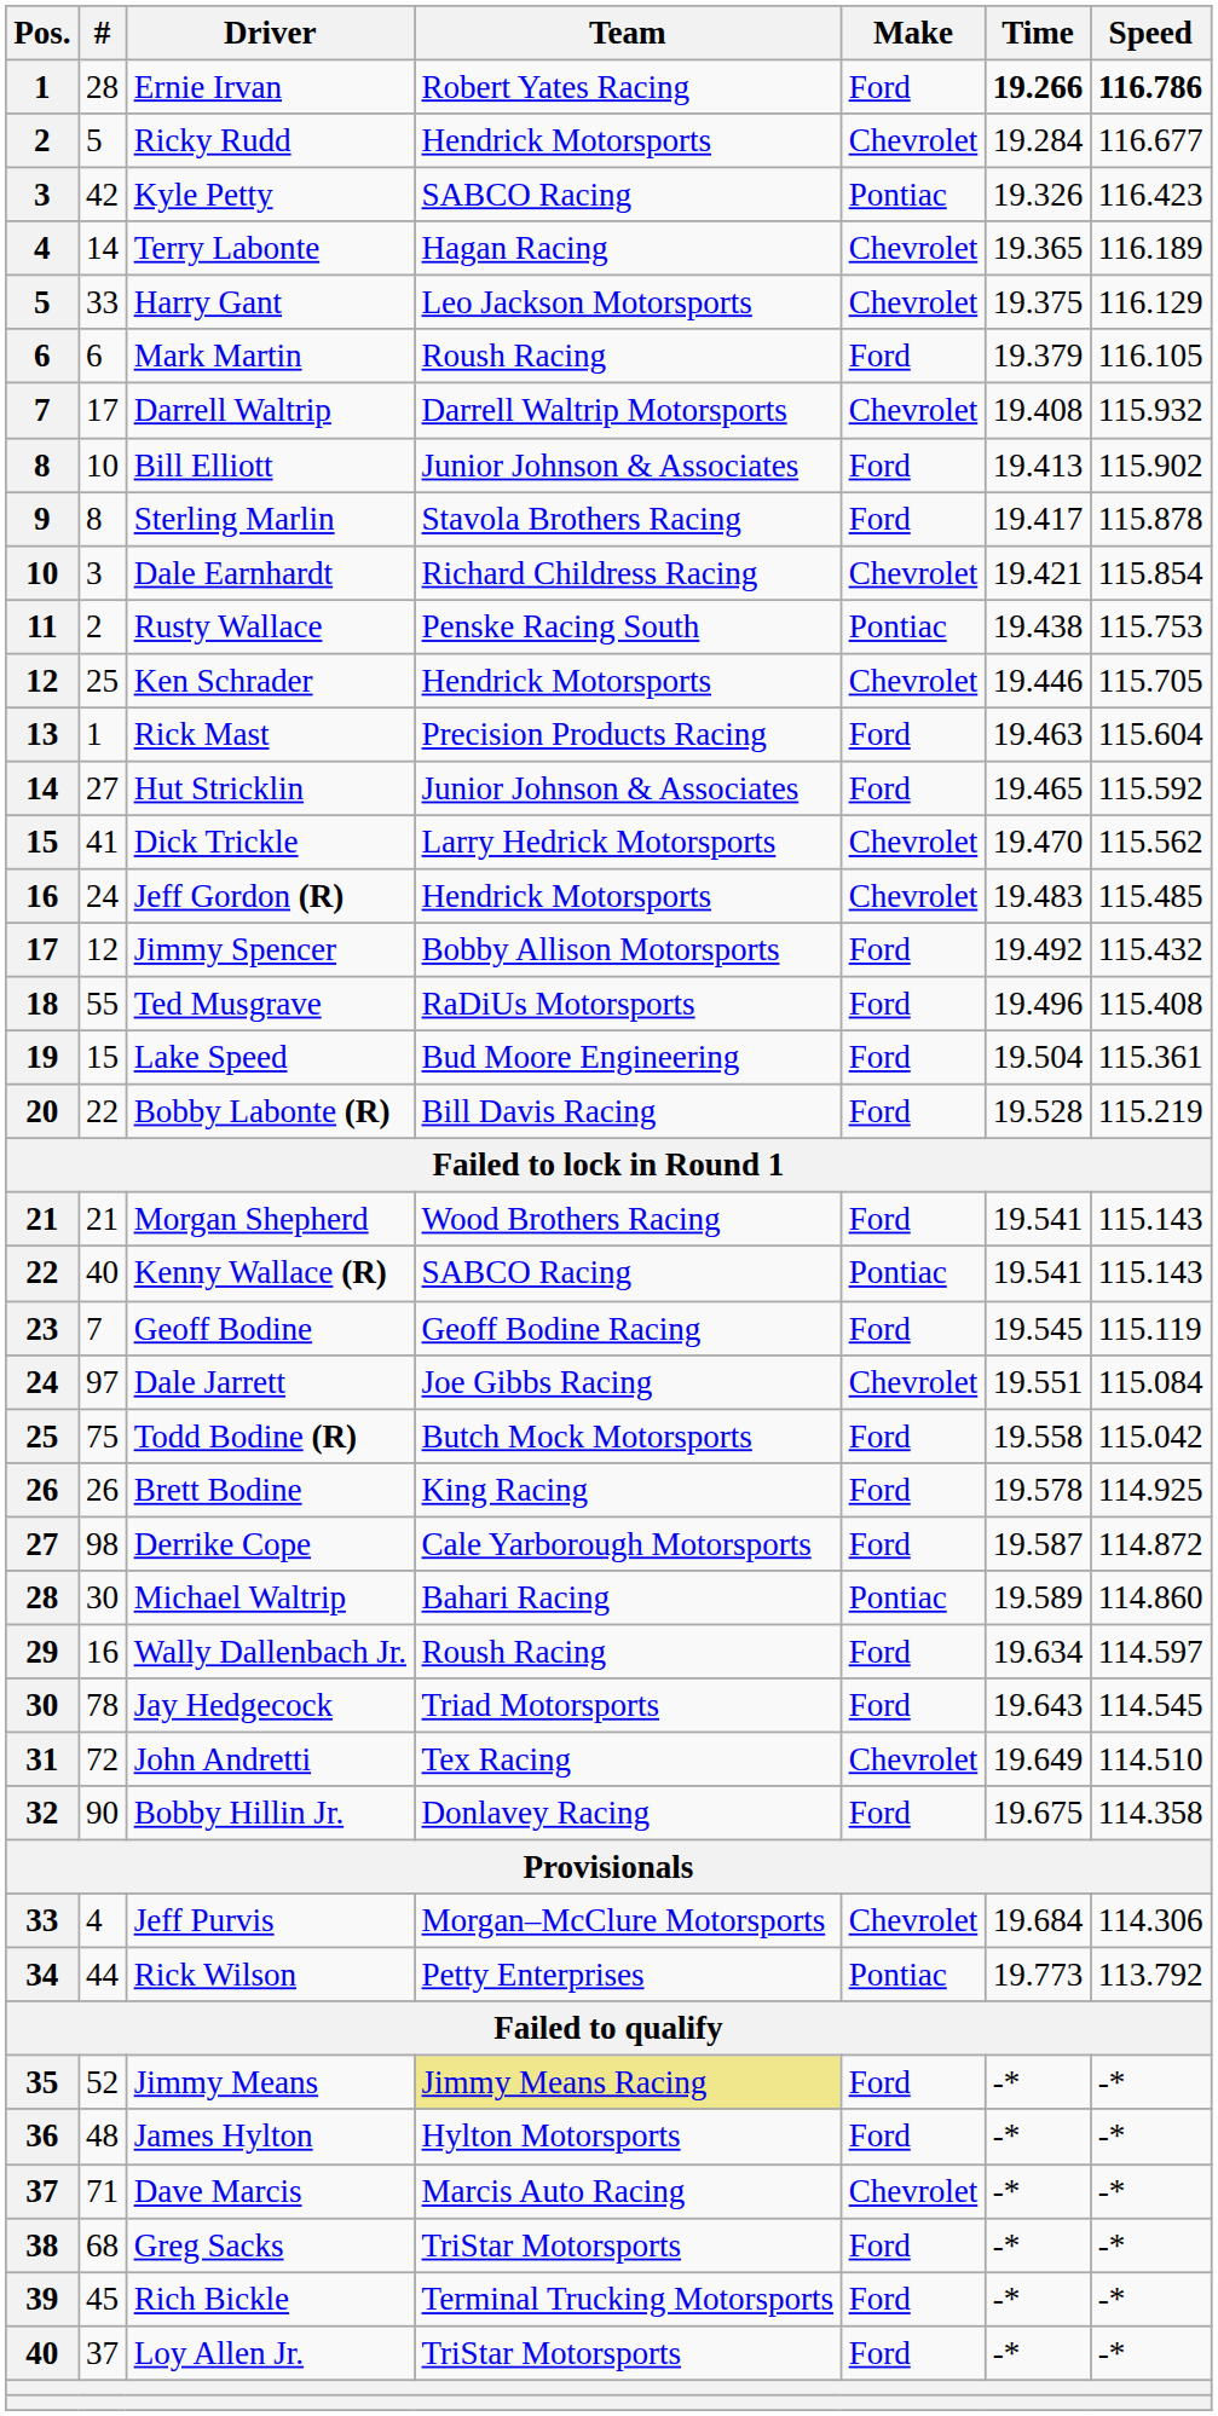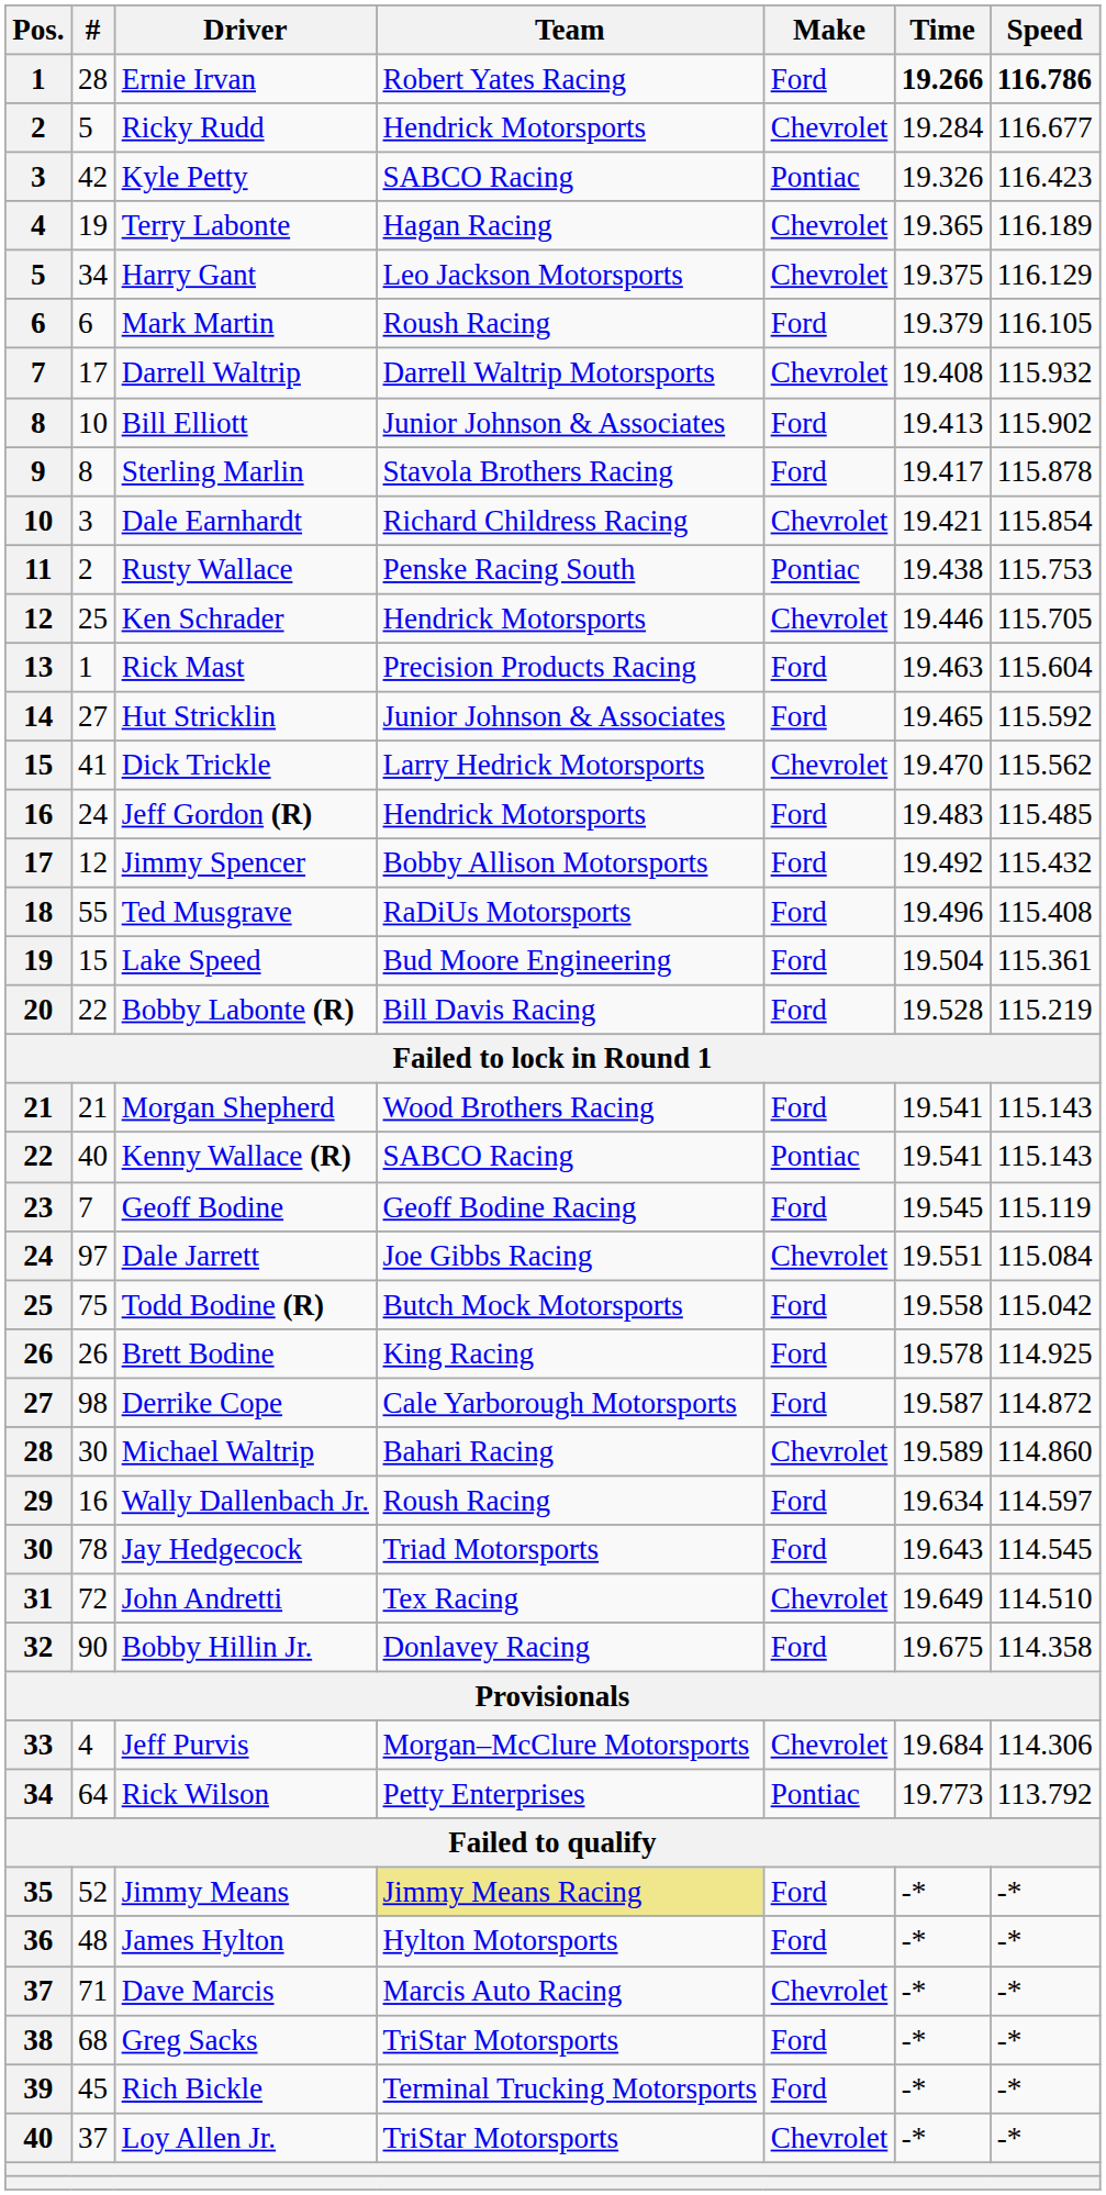 <table class="wikitable" style="font-size:95%">
 <tr>
 <th>Pos.</th>
 <th>#</th>
 <th>Driver</th>
 <th>Team</th>
 <th>Make</th>
 <th>Time</th>
 <th>Speed</th>
 </tr>
 <tr>
 <th>1</th>
 <td>28</td>
 <td><a href='#'>Ernie Irvan</a></td>
 <td><a href='#'>Robert Yates Racing</a></td>
 <td><a href='#'>Ford</a></td>
 <td><strong>19.266</strong></td>
 <td><strong>116.786</strong></td>
 </tr>
 <tr>
 <th>2</th>
 <td>5</td>
 <td><a href='#'>Ricky Rudd</a></td>
 <td><a href='#'>Hendrick Motorsports</a></td>
 <td><a href='#'>Chevrolet</a></td>
 <td>19.284</td>
 <td>116.677</td>
 </tr>
 <tr>
 <th>3</th>
 <td>42</td>
 <td><a href='#'>Kyle Petty</a></td>
 <td><a href='#'>SABCO Racing</a></td>
 <td><a href='#'>Pontiac</a></td>
 <td>19.326</td>
 <td>116.423</td>
 </tr>
 <tr>
 <th>4</th>
-<td>14</td>
+<td>19</td>
 <td><a href='#'>Terry Labonte</a></td>
 <td><a href='#'>Hagan Racing</a></td>
 <td><a href='#'>Chevrolet</a></td>
 <td>19.365</td>
 <td>116.189</td>
 </tr>
 <tr>
 <th>5</th>
-<td>33</td>
+<td>34</td>
 <td><a href='#'>Harry Gant</a></td>
 <td><a href='#'>Leo Jackson Motorsports</a></td>
 <td><a href='#'>Chevrolet</a></td>
 <td>19.375</td>
 <td>116.129</td>
 </tr>
 <tr>
 <th>6</th>
 <td>6</td>
 <td><a href='#'>Mark Martin</a></td>
 <td><a href='#'>Roush Racing</a></td>
 <td><a href='#'>Ford</a></td>
 <td>19.379</td>
 <td>116.105</td>
 </tr>
 <tr>
 <th>7</th>
 <td>17</td>
 <td><a href='#'>Darrell Waltrip</a></td>
 <td><a href='#'>Darrell Waltrip Motorsports</a></td>
 <td><a href='#'>Chevrolet</a></td>
 <td>19.408</td>
 <td>115.932</td>
 </tr>
 <tr>
 <th>8</th>
 <td>10</td>
 <td><a href='#'>Bill Elliott</a></td>
 <td><a href='#'>Junior Johnson & Associates</a></td>
 <td><a href='#'>Ford</a></td>
 <td>19.413</td>
 <td>115.902</td>
 </tr>
 <tr>
 <th>9</th>
 <td>8</td>
 <td><a href='#'>Sterling Marlin</a></td>
 <td><a href='#'>Stavola Brothers Racing</a></td>
 <td><a href='#'>Ford</a></td>
 <td>19.417</td>
 <td>115.878</td>
 </tr>
 <tr>
 <th>10</th>
 <td>3</td>
 <td><a href='#'>Dale Earnhardt</a></td>
 <td><a href='#'>Richard Childress Racing</a></td>
 <td><a href='#'>Chevrolet</a></td>
 <td>19.421</td>
 <td>115.854</td>
 </tr>
 <tr>
 <th>11</th>
 <td>2</td>
 <td><a href='#'>Rusty Wallace</a></td>
 <td><a href='#'>Penske Racing South</a></td>
 <td><a href='#'>Pontiac</a></td>
 <td>19.438</td>
 <td>115.753</td>
 </tr>
 <tr>
 <th>12</th>
 <td>25</td>
 <td><a href='#'>Ken Schrader</a></td>
 <td><a href='#'>Hendrick Motorsports</a></td>
 <td><a href='#'>Chevrolet</a></td>
 <td>19.446</td>
 <td>115.705</td>
 </tr>
 <tr>
 <th>13</th>
 <td>1</td>
 <td><a href='#'>Rick Mast</a></td>
 <td><a href='#'>Precision Products Racing</a></td>
 <td><a href='#'>Ford</a></td>
 <td>19.463</td>
 <td>115.604</td>
 </tr>
 <tr>
 <th>14</th>
 <td>27</td>
 <td><a href='#'>Hut Stricklin</a></td>
 <td><a href='#'>Junior Johnson & Associates</a></td>
 <td><a href='#'>Ford</a></td>
 <td>19.465</td>
 <td>115.592</td>
 </tr>
 <tr>
 <th>15</th>
 <td>41</td>
 <td><a href='#'>Dick Trickle</a></td>
 <td><a href='#'>Larry Hedrick Motorsports</a></td>
 <td><a href='#'>Chevrolet</a></td>
 <td>19.470</td>
 <td>115.562</td>
 </tr>
 <tr>
 <th>16</th>
 <td>24</td>
 <td><a href='#'>Jeff Gordon</a> <strong>(R)</strong></td>
 <td><a href='#'>Hendrick Motorsports</a></td>
-<td><a href='#'>Chevrolet</a></td>
+<td><a href='#'>Ford</a></td>
 <td>19.483</td>
 <td>115.485</td>
 </tr>
 <tr>
 <th>17</th>
 <td>12</td>
 <td><a href='#'>Jimmy Spencer</a></td>
 <td><a href='#'>Bobby Allison Motorsports</a></td>
 <td><a href='#'>Ford</a></td>
 <td>19.492</td>
 <td>115.432</td>
 </tr>
 <tr>
 <th>18</th>
 <td>55</td>
 <td><a href='#'>Ted Musgrave</a></td>
 <td><a href='#'>RaDiUs Motorsports</a></td>
 <td><a href='#'>Ford</a></td>
 <td>19.496</td>
 <td>115.408</td>
 </tr>
 <tr>
 <th>19</th>
 <td>15</td>
 <td><a href='#'>Lake Speed</a></td>
 <td><a href='#'>Bud Moore Engineering</a></td>
 <td><a href='#'>Ford</a></td>
 <td>19.504</td>
 <td>115.361</td>
 </tr>
 <tr>
 <th>20</th>
 <td>22</td>
 <td><a href='#'>Bobby Labonte</a> <strong>(R)</strong></td>
 <td><a href='#'>Bill Davis Racing</a></td>
 <td><a href='#'>Ford</a></td>
 <td>19.528</td>
 <td>115.219</td>
 </tr>
 <tr>
 <th colspan="7">Failed to lock in Round 1</th>
 </tr>
 <tr>
 <th>21</th>
 <td>21</td>
 <td><a href='#'>Morgan Shepherd</a></td>
 <td><a href='#'>Wood Brothers Racing</a></td>
 <td><a href='#'>Ford</a></td>
 <td>19.541</td>
 <td>115.143</td>
 </tr>
 <tr>
 <th>22</th>
 <td>40</td>
 <td><a href='#'>Kenny Wallace</a> <strong>(R)</strong></td>
 <td><a href='#'>SABCO Racing</a></td>
 <td><a href='#'>Pontiac</a></td>
 <td>19.541</td>
 <td>115.143</td>
 </tr>
 <tr>
 <th>23</th>
 <td>7</td>
 <td><a href='#'>Geoff Bodine</a></td>
 <td><a href='#'>Geoff Bodine Racing</a></td>
 <td><a href='#'>Ford</a></td>
 <td>19.545</td>
 <td>115.119</td>
 </tr>
 <tr>
 <th>24</th>
 <td>97</td>
 <td><a href='#'>Dale Jarrett</a></td>
 <td><a href='#'>Joe Gibbs Racing</a></td>
 <td><a href='#'>Chevrolet</a></td>
 <td>19.551</td>
 <td>115.084</td>
 </tr>
 <tr>
 <th>25</th>
 <td>75</td>
 <td><a href='#'>Todd Bodine</a> <strong>(R)</strong></td>
 <td><a href='#'>Butch Mock Motorsports</a></td>
 <td><a href='#'>Ford</a></td>
 <td>19.558</td>
 <td>115.042</td>
 </tr>
 <tr>
 <th>26</th>
 <td>26</td>
 <td><a href='#'>Brett Bodine</a></td>
 <td><a href='#'>King Racing</a></td>
 <td><a href='#'>Ford</a></td>
 <td>19.578</td>
 <td>114.925</td>
 </tr>
 <tr>
 <th>27</th>
 <td>98</td>
 <td><a href='#'>Derrike Cope</a></td>
 <td><a href='#'>Cale Yarborough Motorsports</a></td>
 <td><a href='#'>Ford</a></td>
 <td>19.587</td>
 <td>114.872</td>
 </tr>
 <tr>
 <th>28</th>
 <td>30</td>
 <td><a href='#'>Michael Waltrip</a></td>
 <td><a href='#'>Bahari Racing</a></td>
-<td><a href='#'>Pontiac</a></td>
+<td><a href='#'>Chevrolet</a></td>
 <td>19.589</td>
 <td>114.860</td>
 </tr>
 <tr>
 <th>29</th>
 <td>16</td>
 <td><a href='#'>Wally Dallenbach Jr.</a></td>
 <td><a href='#'>Roush Racing</a></td>
 <td><a href='#'>Ford</a></td>
 <td>19.634</td>
 <td>114.597</td>
 </tr>
 <tr>
 <th>30</th>
 <td>78</td>
 <td><a href='#'>Jay Hedgecock</a></td>
 <td><a href='#'>Triad Motorsports</a></td>
 <td><a href='#'>Ford</a></td>
 <td>19.643</td>
 <td>114.545</td>
 </tr>
 <tr>
 <th>31</th>
 <td>72</td>
 <td><a href='#'>John Andretti</a></td>
 <td><a href='#'>Tex Racing</a></td>
 <td><a href='#'>Chevrolet</a></td>
 <td>19.649</td>
 <td>114.510</td>
 </tr>
 <tr>
 <th>32</th>
 <td>90</td>
 <td><a href='#'>Bobby Hillin Jr.</a></td>
 <td><a href='#'>Donlavey Racing</a></td>
 <td><a href='#'>Ford</a></td>
 <td>19.675</td>
 <td>114.358</td>
 </tr>
 <tr>
 <th colspan="7">Provisionals</th>
 </tr>
 <tr>
 <th>33</th>
 <td>4</td>
 <td><a href='#'>Jeff Purvis</a></td>
 <td><a href='#'>Morgan–McClure Motorsports</a></td>
 <td><a href='#'>Chevrolet</a></td>
 <td>19.684</td>
 <td>114.306</td>
 </tr>
 <tr>
 <th>34</th>
-<td>44</td>
+<td>64</td>
 <td><a href='#'>Rick Wilson</a></td>
 <td><a href='#'>Petty Enterprises</a></td>
 <td><a href='#'>Pontiac</a></td>
 <td>19.773</td>
 <td>113.792</td>
 </tr>
 <tr>
 <th colspan="7">Failed to qualify</th>
 </tr>
 <tr>
 <th>35</th>
 <td>52</td>
 <td><a href='#'>Jimmy Means</a></td>
 <td style="background: khaki;"><a href='#'>Jimmy Means Racing</a></td>
 <td><a href='#'>Ford</a></td>
 <td>-*</td>
 <td>-*</td>
 </tr>
 <tr>
 <th>36</th>
 <td>48</td>
 <td><a href='#'>James Hylton</a></td>
 <td><a href='#'>Hylton Motorsports</a></td>
 <td><a href='#'>Ford</a></td>
 <td>-*</td>
 <td>-*</td>
 </tr>
 <tr>
 <th>37</th>
 <td>71</td>
 <td><a href='#'>Dave Marcis</a></td>
 <td><a href='#'>Marcis Auto Racing</a></td>
 <td><a href='#'>Chevrolet</a></td>
 <td>-*</td>
 <td>-*</td>
 </tr>
 <tr>
 <th>38</th>
 <td>68</td>
 <td><a href='#'>Greg Sacks</a></td>
 <td><a href='#'>TriStar Motorsports</a></td>
 <td><a href='#'>Ford</a></td>
 <td>-*</td>
 <td>-*</td>
 </tr>
 <tr>
 <th>39</th>
 <td>45</td>
 <td><a href='#'>Rich Bickle</a></td>
 <td><a href='#'>Terminal Trucking Motorsports</a></td>
 <td><a href='#'>Ford</a></td>
 <td>-*</td>
 <td>-*</td>
 </tr>
 <tr>
 <th>40</th>
 <td>37</td>
 <td><a href='#'>Loy Allen Jr.</a></td>
 <td><a href='#'>TriStar Motorsports</a></td>
-<td><a href='#'>Ford</a></td>
+<td><a href='#'>Chevrolet</a></td>
 <td>-*</td>
 <td>-*</td>
 </tr>
 <tr>
 <th colspan="7"></th>
 </tr>
 <tr>
 <th colspan="7"></th>
 </tr>
 </table>
